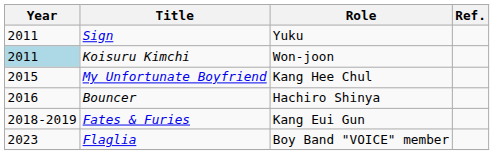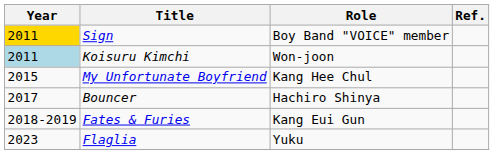 <table class="wikitable">
 <tr>
 <th>Year</th>
 <th>Title</th>
 <th>Role</th>
 <th>Ref.</th>
 </tr>
 <tr>
-<td>2011</td>
+<td style="background: gold;">2011</td>
 <td><em><a href='#'>Sign</a></em></td>
-<td>Yuku</td>
+<td>Boy Band "VOICE" member</td>
 <td></td>
 </tr>
 <tr>
 <td style="background: lightblue;">2011</td>
 <td><em>Koisuru Kimchi</em></td>
 <td>Won-joon</td>
 <td></td>
 </tr>
 <tr>
 <td>2015</td>
 <td><em><a href='#'>My Unfortunate Boyfriend</a></em></td>
 <td>Kang Hee Chul</td>
 <td></td>
 </tr>
 <tr>
-<td>2016</td>
+<td>2017</td>
 <td><em>Bouncer</em></td>
 <td>Hachiro Shinya</td>
 <td></td>
 </tr>
 <tr>
 <td>2018-2019</td>
 <td><em><a href='#'>Fates & Furies</a></em></td>
 <td>Kang Eui Gun</td>
 <td></td>
 </tr>
 <tr>
 <td>2023</td>
 <td><em><a href='#'>Flaglia</a></em></td>
-<td>Boy Band "VOICE" member</td>
+<td>Yuku</td>
 <td></td>
 </tr>
 <tr>
 </tr>
 </table>
